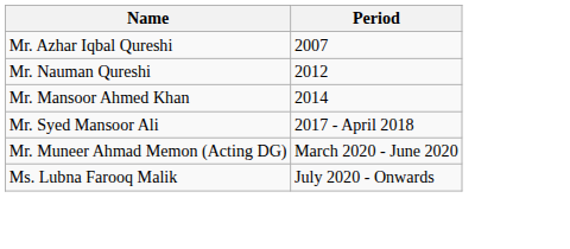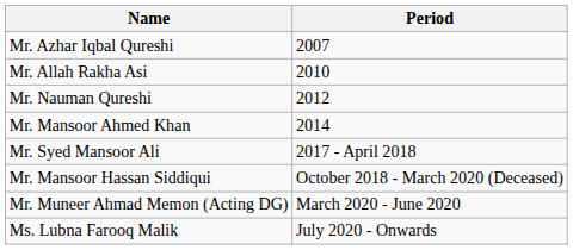 <table class="wikitable">
 <tr>
 <th>Name</th>
 <th>Period</th>
 </tr>
 <tr>
 <td>Mr. Azhar Iqbal Qureshi</td>
 <td>2007</td>
+</tr>
+<tr>
+<td>Mr. Allah Rakha Asi</td>
+<td>2010</td>
 </tr>
 <tr>
 <td>Mr. Nauman Qureshi</td>
 <td>2012</td>
 </tr>
 <tr>
 <td>Mr. Mansoor Ahmed Khan</td>
 <td>2014</td>
 </tr>
 <tr>
 <td>Mr. Syed Mansoor Ali</td>
 <td>2017 - April 2018</td>
 </tr>
 <tr>
+<td>Mr. Mansoor Hassan Siddiqui</td>
+<td>October 2018 - March 2020 (Deceased)</td>
+</tr>
+<tr>
 <td>Mr. Muneer Ahmad Memon (Acting DG)</td>
 <td>March 2020 - June 2020</td>
 </tr>
 <tr>
 <td>Ms. Lubna Farooq Malik</td>
 <td>July 2020 - Onwards</td>
 </tr>
 </table>
